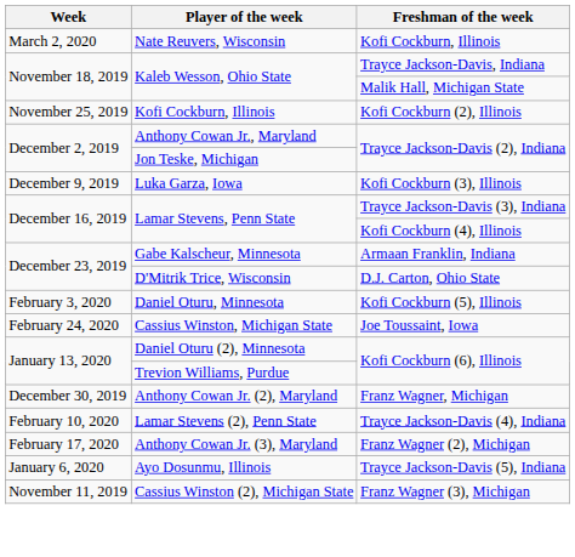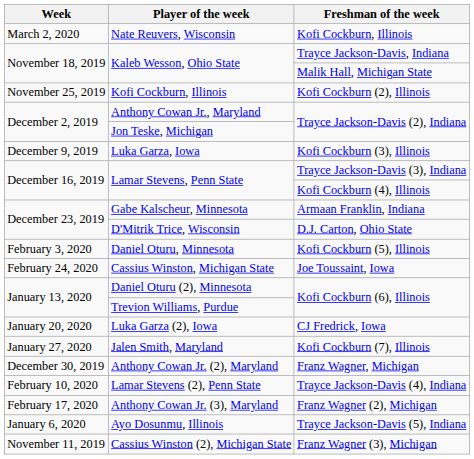 <table class="wikitable" border="1">
 <tr>
 <th>Week</th>
 <th>Player of the week</th>
 <th>Freshman of the week</th>
 </tr>
 <tr>
 <td>March 2, 2020</td>
 <td><a href='#'>Nate Reuvers</a>, <a href='#'>Wisconsin</a></td>
 <td><a href='#'>Kofi Cockburn</a>, <a href='#'>Illinois</a></td>
 </tr>
 <tr>
 <td rowspan=2 valign=middle>November 18, 2019</td>
 <td rowspan=2 valign=middle><a href='#'>Kaleb Wesson</a>, <a href='#'>Ohio State</a></td>
 <td><a href='#'>Trayce Jackson-Davis</a>, <a href='#'>Indiana</a></td>
 </tr>
 <tr>
 <td><a href='#'>Malik Hall</a>, <a href='#'>Michigan State</a></td>
 </tr>
 <tr>
 <td>November 25, 2019</td>
 <td><a href='#'>Kofi Cockburn</a>, <a href='#'>Illinois</a></td>
 <td><a href='#'>Kofi Cockburn</a> (2), <a href='#'>Illinois</a></td>
 </tr>
 <tr>
 <td rowspan=2 valign=middle>December 2, 2019</td>
 <td><a href='#'>Anthony Cowan Jr.</a>, <a href='#'>Maryland</a></td>
 <td rowspan=2 valign=middle><a href='#'>Trayce Jackson-Davis</a> (2), <a href='#'>Indiana</a></td>
 </tr>
 <tr>
 <td><a href='#'>Jon Teske</a>, <a href='#'>Michigan</a></td>
 </tr>
 <tr>
 <td>December 9, 2019</td>
 <td><a href='#'>Luka Garza</a>, <a href='#'>Iowa</a></td>
 <td><a href='#'>Kofi Cockburn</a> (3), <a href='#'>Illinois</a></td>
 </tr>
 <tr>
 <td rowspan=2 valign=middle>December 16, 2019</td>
 <td rowspan=2 valign=middle><a href='#'>Lamar Stevens</a>, <a href='#'>Penn State</a></td>
 <td><a href='#'>Trayce Jackson-Davis</a> (3), <a href='#'>Indiana</a></td>
 </tr>
 <tr>
 <td><a href='#'>Kofi Cockburn</a> (4), <a href='#'>Illinois</a></td>
 </tr>
 <tr>
 <td rowspan=2 valign=middle>December 23, 2019</td>
 <td><a href='#'>Gabe Kalscheur</a>, <a href='#'>Minnesota</a></td>
 <td><a href='#'>Armaan Franklin</a>, <a href='#'>Indiana</a></td>
 </tr>
 <tr>
 <td><a href='#'>D'Mitrik Trice</a>, <a href='#'>Wisconsin</a></td>
 <td><a href='#'>D.J. Carton</a>, <a href='#'>Ohio State</a></td>
 </tr>
 <tr>
 <td>February 3, 2020</td>
 <td><a href='#'>Daniel Oturu</a>, <a href='#'>Minnesota</a></td>
 <td><a href='#'>Kofi Cockburn</a> (5), <a href='#'>Illinois</a></td>
 </tr>
 <tr>
 <td>February 24, 2020</td>
 <td><a href='#'>Cassius Winston</a>, <a href='#'>Michigan State</a></td>
 <td><a href='#'>Joe Toussaint</a>, <a href='#'>Iowa</a></td>
 </tr>
 <tr>
 <td rowspan=2 valign=middle>January 13, 2020</td>
 <td><a href='#'>Daniel Oturu</a> (2), <a href='#'>Minnesota</a></td>
 <td rowspan=2 valign=middle><a href='#'>Kofi Cockburn</a> (6), <a href='#'>Illinois</a></td>
 </tr>
 <tr>
 <td><a href='#'>Trevion Williams</a>, <a href='#'>Purdue</a></td>
 </tr>
 <tr>
+<td>January 20, 2020</td>
+<td><a href='#'>Luka Garza</a> (2), <a href='#'>Iowa</a></td>
+<td><a href='#'>CJ Fredrick</a>, <a href='#'>Iowa</a></td>
+</tr>
+<tr>
+<td>January 27, 2020</td>
+<td><a href='#'>Jalen Smith</a>, <a href='#'>Maryland</a></td>
+<td><a href='#'>Kofi Cockburn</a> (7), <a href='#'>Illinois</a></td>
+</tr>
+<tr>
 <td>December 30, 2019</td>
 <td><a href='#'>Anthony Cowan Jr.</a> (2), <a href='#'>Maryland</a></td>
 <td><a href='#'>Franz Wagner</a>, <a href='#'>Michigan</a></td>
 </tr>
 <tr>
 <td>February 10, 2020</td>
 <td><a href='#'>Lamar Stevens</a> (2), <a href='#'>Penn State</a></td>
 <td><a href='#'>Trayce Jackson-Davis</a> (4), <a href='#'>Indiana</a></td>
 </tr>
 <tr>
 <td>February 17, 2020</td>
 <td><a href='#'>Anthony Cowan Jr.</a> (3), <a href='#'>Maryland</a></td>
 <td><a href='#'>Franz Wagner</a> (2), <a href='#'>Michigan</a></td>
 </tr>
 <tr>
 <td>January 6, 2020</td>
 <td><a href='#'>Ayo Dosunmu</a>, <a href='#'>Illinois</a></td>
 <td><a href='#'>Trayce Jackson-Davis</a> (5), <a href='#'>Indiana</a></td>
 </tr>
 <tr>
 <td>November 11, 2019</td>
 <td><a href='#'>Cassius Winston</a> (2), <a href='#'>Michigan State</a></td>
 <td><a href='#'>Franz Wagner</a> (3), <a href='#'>Michigan</a></td>
 </tr>
 </table>
